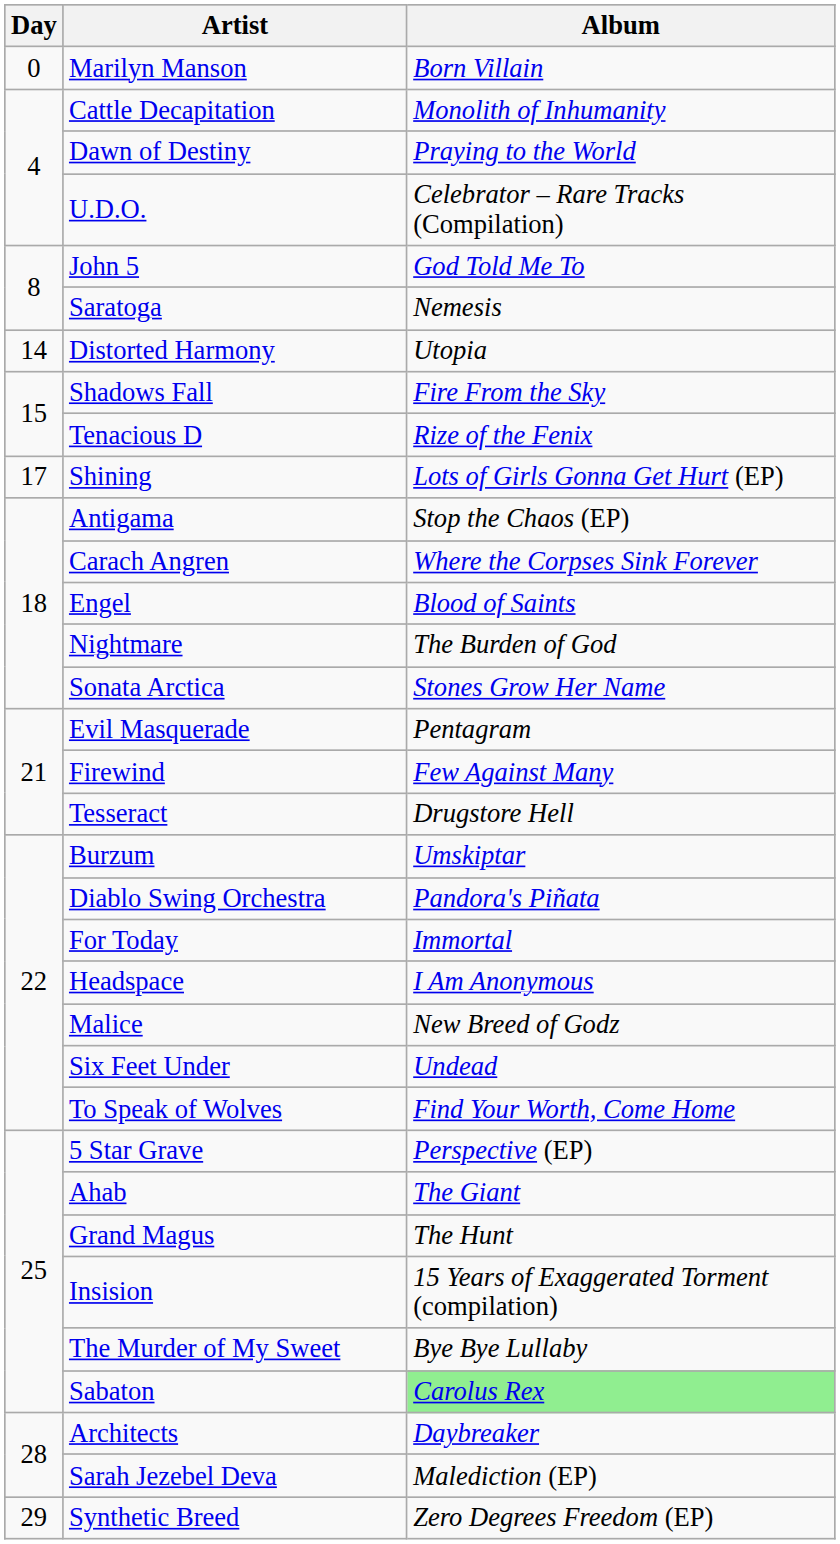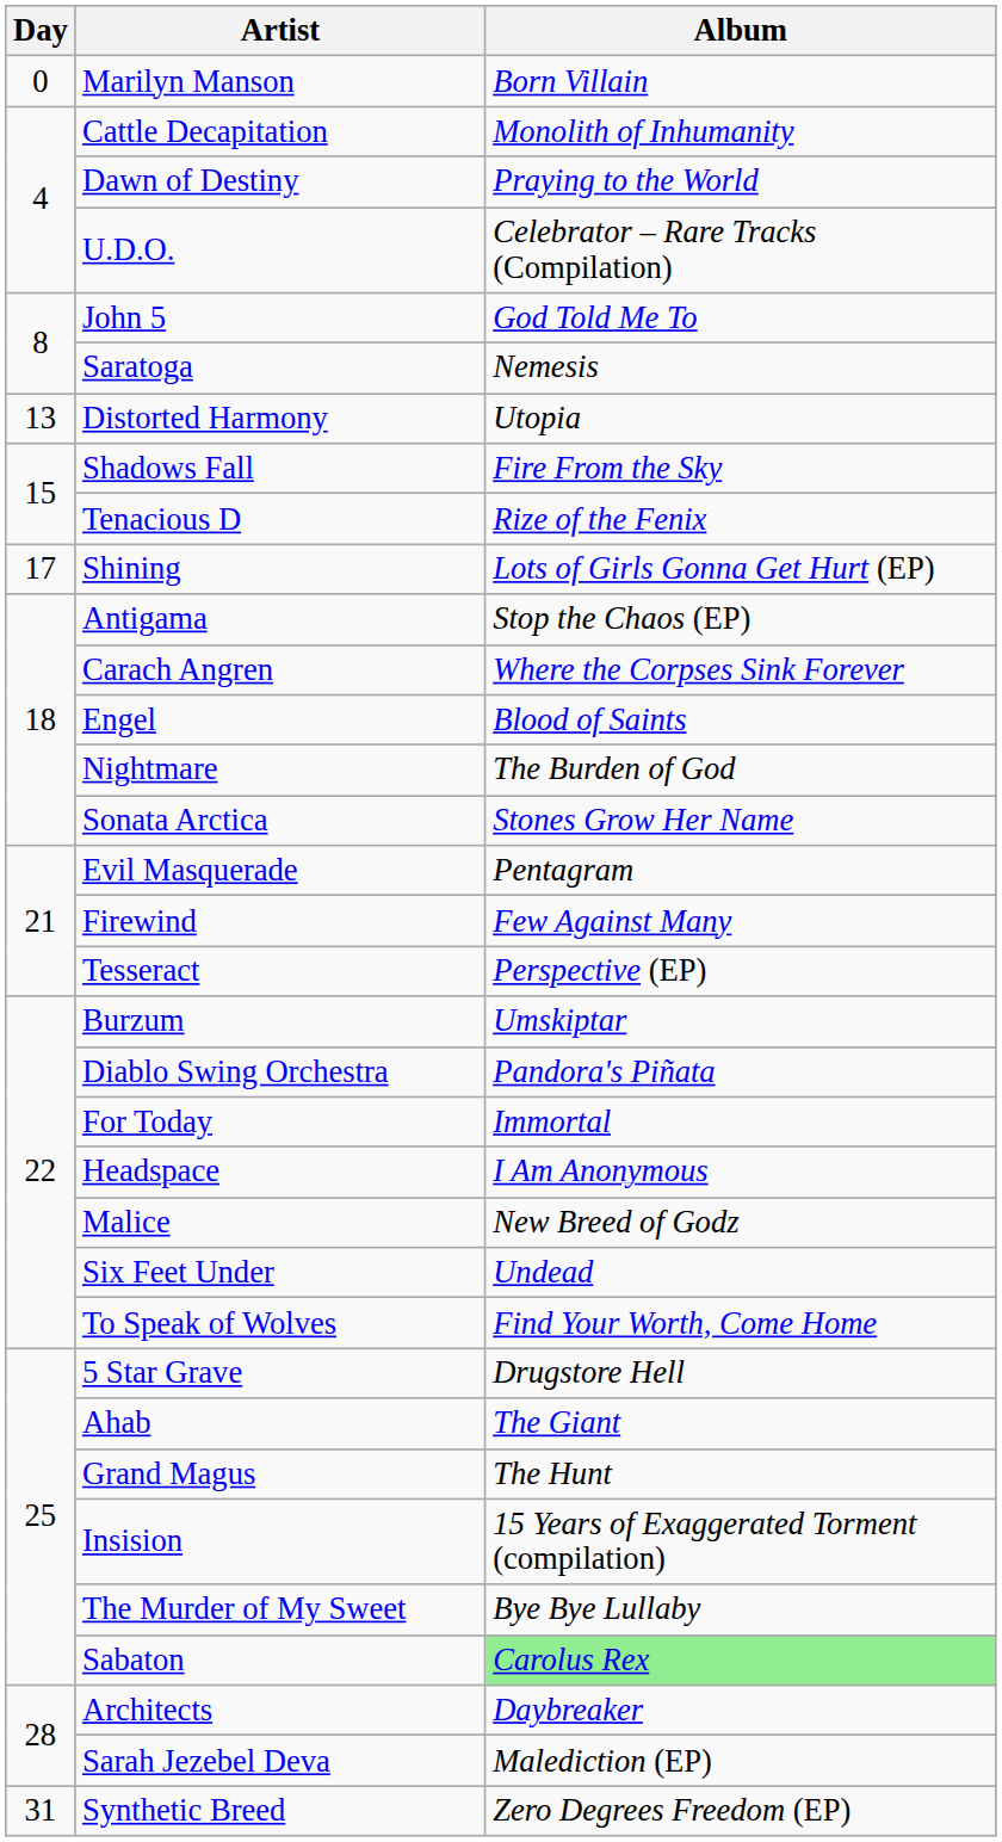 <table class="wikitable">
 <tr>
 <th style="width:20px;">Day</th>
 <th style="width:200px;">Artist</th>
 <th style="width:250px;">Album</th>
 </tr>
 <tr>
 <td style="text-align:center;" rowspan="1">0</td>
 <td><a href='#'>Marilyn Manson</a></td>
 <td><em><a href='#'>Born Villain</a></em></td>
 </tr>
 <tr>
 <td style="text-align:center;" rowspan="3">4</td>
 <td><a href='#'>Cattle Decapitation</a></td>
 <td><em><a href='#'>Monolith of Inhumanity</a></em></td>
 </tr>
 <tr>
 <td><a href='#'>Dawn of Destiny</a></td>
 <td><em><a href='#'>Praying to the World</a></em></td>
 </tr>
 <tr>
 <td><a href='#'>U.D.O.</a></td>
 <td><em>Celebrator – Rare Tracks</em> (Compilation)</td>
 </tr>
 <tr>
 <td style="text-align:center;" rowspan="2">8</td>
 <td><a href='#'>John 5</a></td>
 <td><em><a href='#'>God Told Me To</a></em></td>
 </tr>
 <tr>
 <td><a href='#'>Saratoga</a></td>
 <td><em>Nemesis</em></td>
 </tr>
 <tr>
-<td style="text-align:center;">14</td>
+<td style="text-align:center;">13</td>
 <td><a href='#'>Distorted Harmony</a></td>
 <td><em>Utopia</em></td>
 </tr>
 <tr>
 <td style="text-align:center;" rowspan="2">15</td>
 <td><a href='#'>Shadows Fall</a></td>
 <td><em><a href='#'>Fire From the Sky</a></em></td>
 </tr>
 <tr>
 <td><a href='#'>Tenacious D</a></td>
 <td><em><a href='#'>Rize of the Fenix</a></em></td>
 </tr>
 <tr>
 <td style="text-align:center;">17</td>
 <td><a href='#'>Shining</a></td>
 <td><em><a href='#'>Lots of Girls Gonna Get Hurt</a></em> (EP)</td>
 </tr>
 <tr>
 <td style="text-align:center;" rowspan="5">18</td>
 <td><a href='#'>Antigama</a></td>
 <td><em>Stop the Chaos</em> (EP)</td>
 </tr>
 <tr>
 <td><a href='#'>Carach Angren</a></td>
 <td><em><a href='#'>Where the Corpses Sink Forever</a></em></td>
 </tr>
 <tr>
 <td><a href='#'>Engel</a></td>
 <td><em><a href='#'>Blood of Saints</a></em></td>
 </tr>
 <tr>
 <td><a href='#'>Nightmare</a></td>
 <td><em>The Burden of God</em></td>
 </tr>
 <tr>
 <td><a href='#'>Sonata Arctica</a></td>
 <td><em><a href='#'>Stones Grow Her Name</a></em></td>
 </tr>
 <tr>
 <td style="text-align:center;" rowspan="3">21</td>
 <td><a href='#'>Evil Masquerade</a></td>
 <td><em>Pentagram</em></td>
 </tr>
 <tr>
 <td><a href='#'>Firewind</a></td>
 <td><em><a href='#'>Few Against Many</a></em></td>
 </tr>
 <tr>
 <td><a href='#'>Tesseract</a></td>
-<td><em>Drugstore Hell</em></td>
+<td><em><a href='#'>Perspective</a></em> (EP)</td>
 </tr>
 <tr>
 <td rowspan="7" style="text-align:center;">22</td>
 <td><a href='#'>Burzum</a></td>
 <td><em><a href='#'>Umskiptar</a></em></td>
 </tr>
 <tr>
 <td><a href='#'>Diablo Swing Orchestra</a></td>
 <td><em><a href='#'>Pandora's Piñata</a></em></td>
 </tr>
 <tr>
 <td><a href='#'>For Today</a></td>
 <td><em><a href='#'>Immortal</a></em></td>
 </tr>
 <tr>
 <td><a href='#'>Headspace</a></td>
 <td><em><a href='#'>I Am Anonymous</a></em></td>
 </tr>
 <tr>
 <td><a href='#'>Malice</a></td>
 <td><em>New Breed of Godz</em></td>
 </tr>
 <tr>
 <td><a href='#'>Six Feet Under</a></td>
 <td><em><a href='#'>Undead</a></em></td>
 </tr>
 <tr>
 <td><a href='#'>To Speak of Wolves</a></td>
 <td><em><a href='#'>Find Your Worth, Come Home</a></em></td>
 </tr>
 <tr>
 <td style="text-align:center;" rowspan="6">25</td>
 <td><a href='#'>5 Star Grave</a></td>
-<td><em><a href='#'>Perspective</a></em> (EP)</td>
+<td><em>Drugstore Hell</em></td>
 </tr>
 <tr>
 <td><a href='#'>Ahab</a></td>
 <td><em><a href='#'>The Giant</a></em></td>
 </tr>
 <tr>
 <td><a href='#'>Grand Magus</a></td>
 <td><em>The Hunt</em></td>
 </tr>
 <tr>
 <td><a href='#'>Insision</a></td>
 <td><em>15 Years of Exaggerated Torment</em> (compilation)</td>
 </tr>
 <tr>
 <td><a href='#'>The Murder of My Sweet</a></td>
 <td><em>Bye Bye Lullaby</em></td>
 </tr>
 <tr>
 <td><a href='#'>Sabaton</a></td>
 <td style="background: lightgreen;"><em><a href='#'>Carolus Rex</a></em></td>
 </tr>
 <tr>
 <td style="text-align:center;" rowspan="2">28</td>
 <td><a href='#'>Architects</a></td>
 <td><em><a href='#'>Daybreaker</a></em></td>
 </tr>
 <tr>
 <td><a href='#'>Sarah Jezebel Deva</a></td>
 <td><em>Malediction</em> (EP)</td>
 </tr>
 <tr>
-<td style="text-align:center;">29</td>
+<td style="text-align:center;">31</td>
 <td><a href='#'>Synthetic Breed</a></td>
 <td><em>Zero Degrees Freedom</em> (EP)</td>
 </tr>
 </table>
